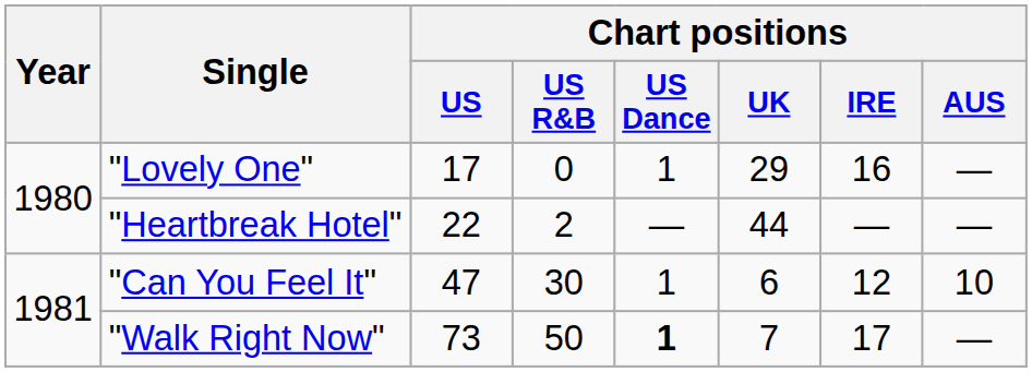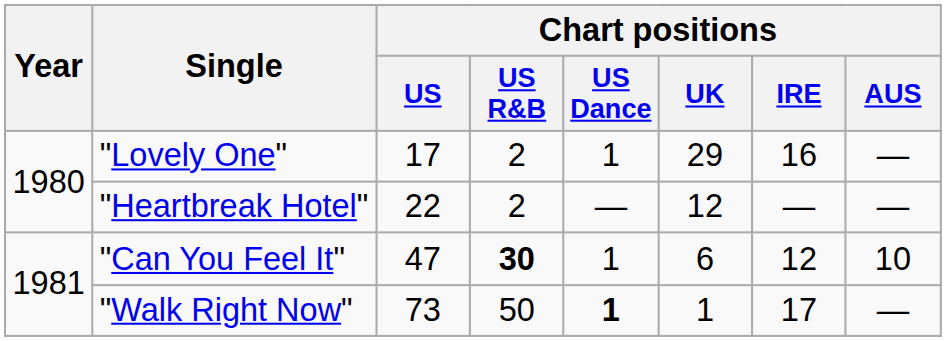 <table class="wikitable" style="text-align:center;">
 <tr>
 <th rowspan="2">Year</th>
 <th rowspan="2">Single</th>
 <th colspan="6">Chart positions</th>
 </tr>
 <tr style="font-size:smaller;">
 <th style="width:40px;"><a href='#'>US</a></th>
 <th style="width:40px;"><a href='#'>US<br>R&B</a></th>
 <th style="width:40px;"><a href='#'>US<br>Dance</a></th>
 <th style="width:40px;"><a href='#'>UK</a></th>
 <th style="width:40px;"><a href='#'>IRE</a></th>
 <th style="width:40px;"><a href='#'>AUS</a></th>
 </tr>
 <tr>
 <td rowspan="2">1980</td>
 <td style="text-align:left;">"<a href='#'>Lovely One</a>"</td>
 <td>17</td>
-<td>0</td>
+<td>2</td>
 <td>1</td>
 <td>29</td>
 <td>16</td>
 <td>—</td>
 </tr>
 <tr>
 <td style="text-align:left;">"<a href='#'>Heartbreak Hotel</a>"</td>
 <td>22</td>
 <td>2</td>
 <td>—</td>
-<td>44</td>
+<td>12</td>
 <td>—</td>
 <td>—</td>
 </tr>
 <tr>
 <td rowspan="2">1981</td>
 <td style="text-align:left;">"<a href='#'>Can You Feel It</a>"</td>
 <td>47</td>
-<td>30</td>
+<td><strong>30</strong></td>
 <td>1</td>
 <td>6</td>
 <td>12</td>
 <td>10</td>
 </tr>
 <tr>
 <td style="text-align:left;">"<a href='#'>Walk Right Now</a>"</td>
 <td>73</td>
 <td>50</td>
 <td><strong>1</strong></td>
-<td>7</td>
+<td>1</td>
 <td>17</td>
 <td>—</td>
 </tr>
 </table>
